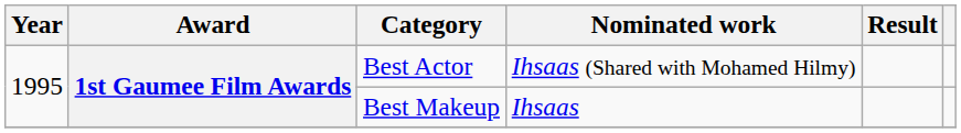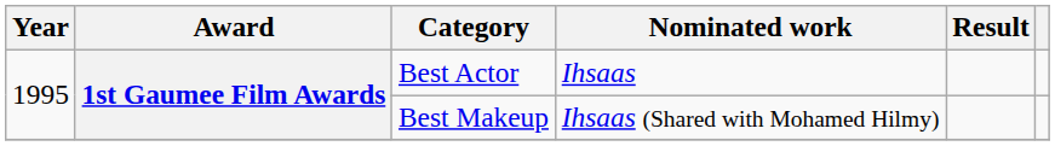 <table class="wikitable plainrowheaders sortable">
 <tr>
 <th scope="col">Year</th>
 <th scope="col">Award</th>
 <th scope="col">Category</th>
 <th scope="col">Nominated work</th>
 <th scope="col">Result</th>
 <th scope="col" class="unsortable"></th>
 </tr>
 <tr>
 <td rowspan="2">1995</td>
 <th scope="row" rowspan="2"><a href='#'>1st Gaumee Film Awards</a></th>
 <td><a href='#'>Best Actor</a></td>
-<td><em><a href='#'>Ihsaas</a></em> <small>(Shared with Mohamed Hilmy)</small></td>
+<td><em><a href='#'>Ihsaas</a></em></td>
 <td></td>
 <td style="text-align:center;"></td>
 </tr>
 <tr>
 <td><a href='#'>Best Makeup</a></td>
-<td><em><a href='#'>Ihsaas</a></em></td>
+<td><em><a href='#'>Ihsaas</a></em> <small>(Shared with Mohamed Hilmy)</small></td>
 <td></td>
 <td style="text-align:center;"></td>
 </tr>
 <tr>
 </tr>
 </table>
